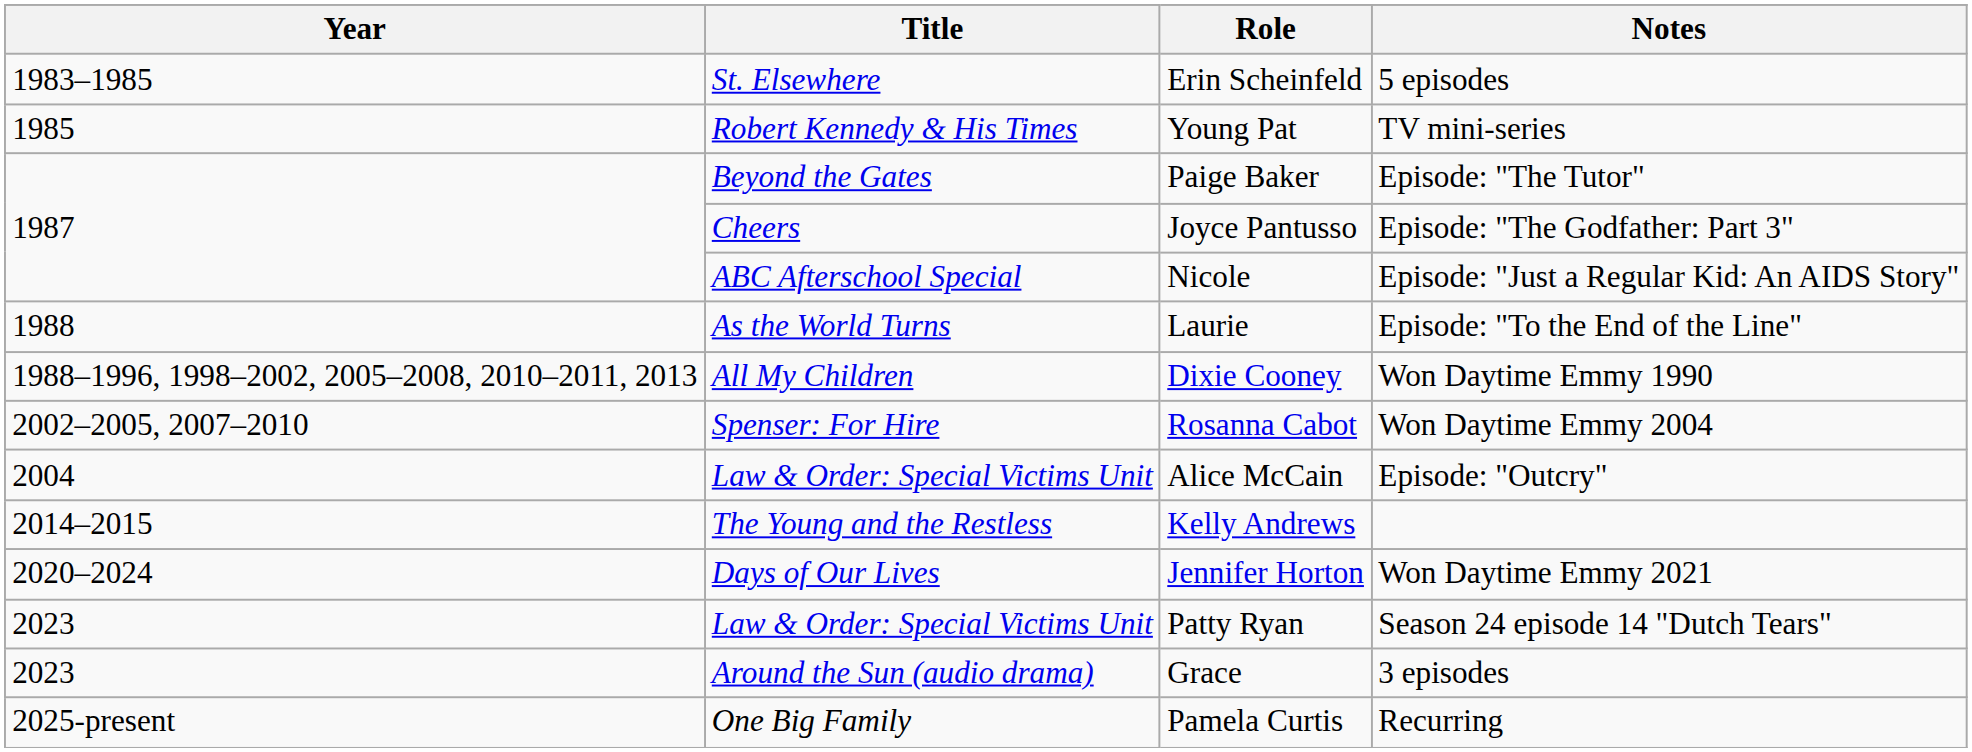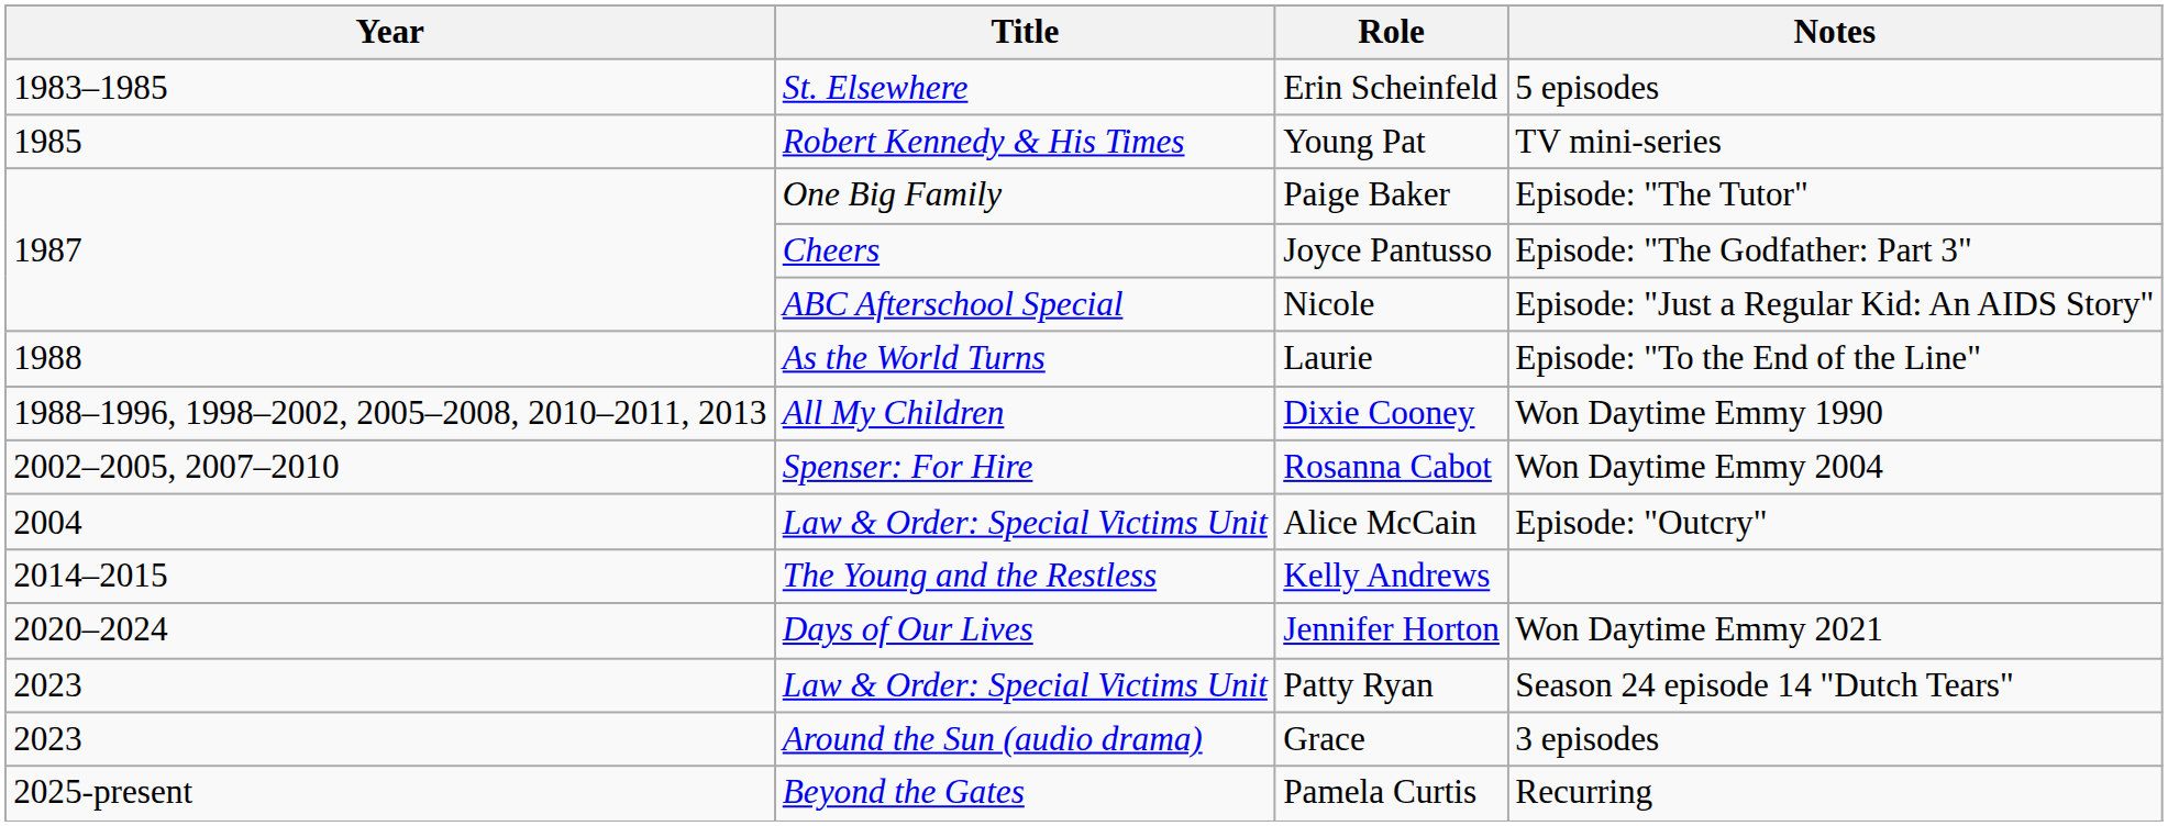 <table class="wikitable sortable">
 <tr>
 <th>Year</th>
 <th>Title</th>
 <th>Role</th>
 <th class="unsortable">Notes</th>
 </tr>
 <tr>
 <td>1983–1985</td>
 <td><em><a href='#'>St. Elsewhere</a></em></td>
 <td>Erin Scheinfeld</td>
 <td>5 episodes</td>
 </tr>
 <tr>
 <td>1985</td>
 <td><em><a href='#'>Robert Kennedy & His Times</a></em></td>
 <td>Young Pat</td>
 <td>TV mini-series</td>
 </tr>
 <tr>
 <td rowspan="3">1987</td>
-<td><em><a href='#'>Beyond the Gates</a></em></td>
+<td><em>One Big Family</em></td>
 <td>Paige Baker</td>
 <td>Episode: "The Tutor"</td>
 </tr>
 <tr>
 <td><em><a href='#'>Cheers</a></em></td>
 <td>Joyce Pantusso</td>
 <td>Episode: "The Godfather: Part 3"</td>
 </tr>
 <tr>
 <td><em><a href='#'>ABC Afterschool Special</a></em></td>
 <td>Nicole</td>
 <td>Episode: "Just a Regular Kid: An AIDS Story"</td>
 </tr>
 <tr>
 <td>1988</td>
 <td><em><a href='#'>As the World Turns</a></em></td>
 <td>Laurie</td>
 <td>Episode: "To the End of the Line"</td>
 </tr>
 <tr>
 <td>1988–1996, 1998–2002, 2005–2008, 2010–2011, 2013</td>
 <td><em><a href='#'>All My Children</a></em></td>
 <td><a href='#'>Dixie Cooney</a></td>
 <td>Won Daytime Emmy 1990</td>
 </tr>
 <tr>
 <td>2002–2005, 2007–2010</td>
 <td><em><a href='#'>Spenser: For Hire</a></em></td>
 <td><a href='#'>Rosanna Cabot</a></td>
 <td>Won Daytime Emmy 2004</td>
 </tr>
 <tr>
 <td>2004</td>
 <td><em><a href='#'>Law & Order: Special Victims Unit</a></em></td>
 <td>Alice McCain</td>
 <td>Episode: "Outcry"</td>
 </tr>
 <tr>
 <td>2014–2015</td>
 <td><em><a href='#'>The Young and the Restless</a></em></td>
 <td><a href='#'>Kelly Andrews</a></td>
 <td></td>
 </tr>
 <tr>
 <td>2020–2024</td>
 <td><em><a href='#'>Days of Our Lives</a></em></td>
 <td><a href='#'>Jennifer Horton</a></td>
 <td>Won Daytime Emmy 2021</td>
 </tr>
 <tr>
 <td>2023</td>
 <td><em><a href='#'>Law & Order: Special Victims Unit</a></em></td>
 <td>Patty Ryan</td>
 <td>Season 24 episode 14 "Dutch Tears"</td>
 </tr>
 <tr>
 <td>2023</td>
 <td><em><a href='#'>Around the Sun (audio drama)</a></em></td>
 <td>Grace</td>
 <td>3 episodes</td>
 </tr>
 <tr>
 <td>2025-present</td>
-<td><em>One Big Family</em></td>
+<td><em><a href='#'>Beyond the Gates</a></em></td>
 <td>Pamela Curtis</td>
 <td>Recurring</td>
 </tr>
 </table>
